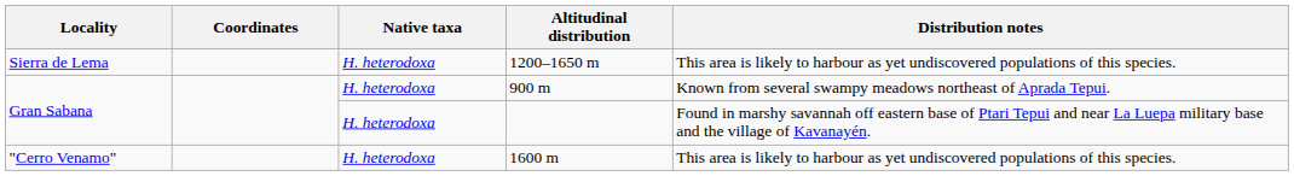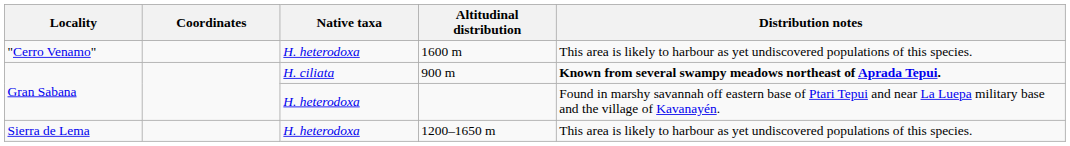 <table class="wikitable" style="width: 100%">
 <tr>
 <th scope="col" width="13%">Locality</th>
 <th scope="col" width="13%">Coordinates</th>
 <th scope="col" width="13%">Native taxa</th>
 <th scope="col" width="13%">Altitudinal distribution</th>
 <th scope="col" width="48%">Distribution notes</th>
 </tr>
 <tr>
-<td><a href='#'>Sierra de Lema</a></td>
+<td>"<a href='#'>Cerro Venamo</a>"</td>
 <td></td>
 <td><em><a href='#'>H. heterodoxa</a></em></td>
-<td>1200–1650 m</td>
+<td>1600 m</td>
 <td>This area is likely to harbour as yet undiscovered populations of this species.</td>
 </tr>
 <tr>
 <td rowspan="2"><a href='#'>Gran Sabana</a></td>
 <td rowspan="2"></td>
-<td><em><a href='#'>H. heterodoxa</a></em></td>
+<td><em><a href='#'>H. ciliata</a></em></td>
 <td>900 m</td>
-<td>Known from several swampy meadows northeast of <a href='#'>Aprada Tepui</a>.</td>
+<td><strong>Known from several swampy meadows northeast of <a href='#'>Aprada Tepui</a>.</strong></td>
 </tr>
 <tr>
 <td><em><a href='#'>H. heterodoxa</a></em></td>
 <td></td>
 <td>Found in marshy savannah off eastern base of <a href='#'>Ptari Tepui</a> and near <a href='#'>La Luepa</a> military base and the village of <a href='#'>Kavanayén</a>.</td>
 </tr>
 <tr>
-<td>"<a href='#'>Cerro Venamo</a>"</td>
+<td><a href='#'>Sierra de Lema</a></td>
 <td></td>
 <td><em><a href='#'>H. heterodoxa</a></em></td>
-<td>1600 m</td>
+<td>1200–1650 m</td>
 <td>This area is likely to harbour as yet undiscovered populations of this species.</td>
 </tr>
 </table>
